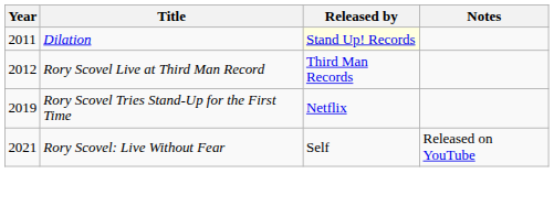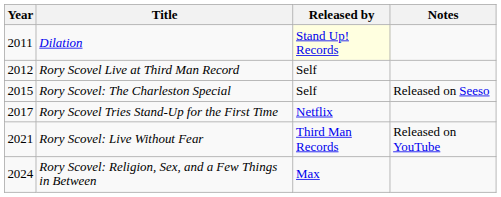 <table class="wikitable sortable">
 <tr>
 <th>Year</th>
 <th>Title</th>
 <th>Released by</th>
 <th class="unsortable">Notes</th>
 </tr>
 <tr>
 <td>2011</td>
 <td><em><a href='#'>Dilation</a></em></td>
 <td style="background: lightyellow;"><a href='#'>Stand Up! Records</a></td>
 <td></td>
 </tr>
 <tr>
 <td>2012</td>
 <td><em>Rory Scovel Live at Third Man Record</em></td>
-<td><a href='#'>Third Man Records</a></td>
+<td>Self</td>
 <td></td>
 </tr>
 <tr>
-<td>2019</td>
+<td>2015</td>
+<td><em>Rory Scovel: The Charleston Special</em></td>
+<td>Self</td>
+<td>Released on <a href='#'>Seeso</a></td>
+</tr>
+<tr>
+<td>2017</td>
 <td><em>Rory Scovel Tries Stand-Up for the First Time</em></td>
 <td><a href='#'>Netflix</a></td>
 <td></td>
 </tr>
 <tr>
 <td>2021</td>
 <td><em>Rory Scovel: Live Without Fear</em></td>
-<td>Self</td>
+<td><a href='#'>Third Man Records</a></td>
 <td>Released on <a href='#'>YouTube</a></td>
 </tr>
+<tr>
+<td>2024</td>
+<td><em>Rory Scovel: Religion, Sex, and a Few Things in Between</em></td>
+<td><a href='#'>Max</a></td>
+<td></td>
+</tr>
 </table>
